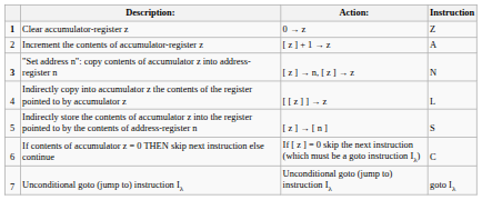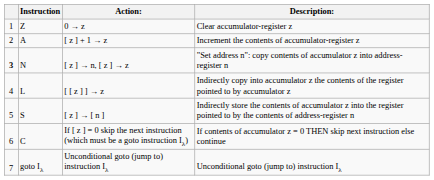 <table class="wikitable">
 <tr style="font-size:9pt">
 <th width="16.8" Height="9.6" align="center" valign="bottom"></th>
+<th width="48.6" valign="bottom">Instruction</th>
+<th width="227.4" align="center" valign="bottom">Action:</th>
 <th width="429" align="center" valign="bottom">Description:</th>
-<th width="227.4" align="center" valign="bottom">Action:</th>
-<th width="48.6" valign="bottom">Instruction</th>
 </tr>
 <tr style="font-size:9pt">
-<td Height="9.6" align="center" valign="bottom"><strong>1</strong></td>
+<td Height="9.6" align="center" valign="bottom">1</td>
+<td valign="bottom">Z</td>
+<td valign="bottom">0 → z</td>
 <td valign="bottom">Clear accumulator-register z</td>
-<td valign="bottom">0 → z</td>
-<td valign="bottom">Z</td>
 </tr>
 <tr style="font-size:9pt">
 <td Height="9.6" align="center" valign="bottom">2</td>
+<td valign="bottom">A</td>
+<td valign="bottom">[ z ] + 1 → z</td>
 <td valign="bottom">Increment the contents of accumulator-register z</td>
-<td valign="bottom">[ z ] + 1 → z</td>
-<td valign="bottom">A</td>
 </tr>
 <tr style="font-size:9pt">
 <td Height="9.6" align="center" valign="bottom"><strong>3</strong></td>
+<td valign="bottom">N</td>
+<td valign="bottom">[ z ] → n, [ z ] → z</td>
 <td valign="bottom">"Set address n": copy contents of accumulator z into address-register n</td>
-<td valign="bottom">[ z ] → n, [ z ] → z</td>
-<td valign="bottom">N</td>
 </tr>
 <tr style="font-size:9pt">
 <td Height="9.6" align="center" valign="bottom">4</td>
+<td valign="bottom">L</td>
+<td valign="bottom">[ [ z ] ] → z</td>
 <td valign="bottom">Indirectly copy into accumulator z the contents of the register pointed to by accumulator z</td>
-<td valign="bottom">[ [ z ] ] → z</td>
-<td valign="bottom">L</td>
 </tr>
 <tr style="font-size:9pt">
 <td Height="9.6" align="center" valign="bottom">5</td>
+<td valign="bottom">S</td>
+<td valign="bottom">[ z ] → [ n ]</td>
 <td valign="bottom">Indirectly store the contents of accumulator z into the register pointed to by the contents of address-register n</td>
-<td valign="bottom">[ z ] → [ n ]</td>
-<td valign="bottom">S</td>
 </tr>
 <tr style="font-size:9pt">
 <td Height="9.6" align="center" valign="bottom">6</td>
+<td valign="bottom">C</td>
+<td valign="bottom">If [ z ] = 0 skip the next instruction (which must be a goto instruction I<sub>λ</sub>)</td>
 <td valign="bottom">If contents of accumulator z = 0 THEN skip next instruction else continue</td>
-<td valign="bottom">If [ z ] = 0 skip the next instruction (which must be a goto instruction I<sub>λ</sub>)</td>
-<td valign="bottom">C</td>
 </tr>
 <tr style="font-size:9pt">
 <td Height="9.6" align="center" valign="bottom">7</td>
+<td valign="bottom">goto I<sub>λ</sub></td>
 <td valign="bottom">Unconditional goto (jump to) instruction I<sub>λ</sub></td>
 <td valign="bottom">Unconditional goto (jump to) instruction I<sub>λ</sub></td>
-<td valign="bottom">goto I<sub>λ</sub></td>
 </tr>
 </table>
